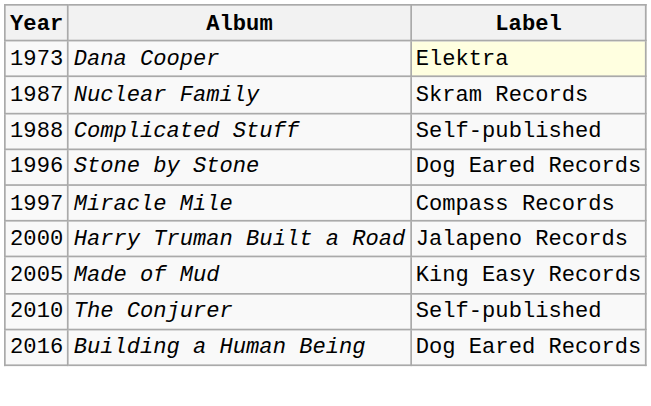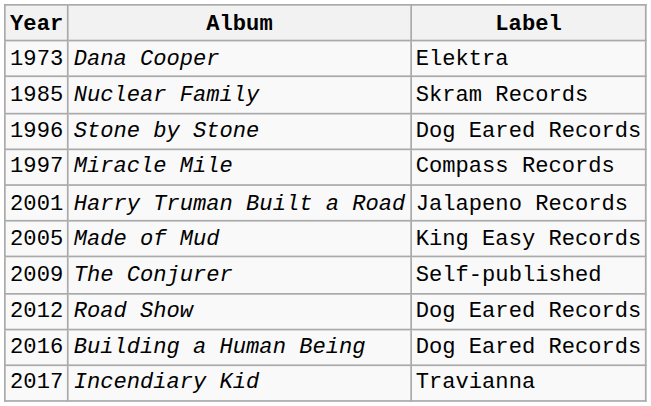 <table class="wikitable">
 <tr>
 <th>Year</th>
 <th>Album</th>
 <th>Label</th>
 </tr>
 <tr>
 <td>1973</td>
 <td><em>Dana Cooper</em></td>
-<td style="background: lightyellow;">Elektra</td>
+<td>Elektra</td>
 </tr>
 <tr>
-<td>1987</td>
+<td>1985</td>
 <td><em>Nuclear Family</em></td>
 <td>Skram Records</td>
-</tr>
-<tr>
-<td>1988</td>
-<td><em>Complicated Stuff</em></td>
-<td>Self-published</td>
 </tr>
 <tr>
 <td>1996</td>
 <td><em>Stone by Stone</em></td>
 <td>Dog Eared Records</td>
 </tr>
 <tr>
 <td>1997</td>
 <td><em>Miracle Mile</em></td>
 <td>Compass Records</td>
 </tr>
 <tr>
-<td>2000</td>
+<td>2001</td>
 <td><em>Harry Truman Built a Road</em></td>
 <td>Jalapeno Records</td>
 </tr>
 <tr>
 <td>2005</td>
 <td><em>Made of Mud</em></td>
 <td>King Easy Records</td>
 </tr>
 <tr>
-<td>2010</td>
+<td>2009</td>
 <td><em>The Conjurer</em></td>
 <td>Self-published</td>
+</tr>
+<tr>
+<td>2012</td>
+<td><em>Road Show</em></td>
+<td>Dog Eared Records</td>
 </tr>
 <tr>
 <td>2016</td>
 <td><em>Building a Human Being</em></td>
 <td>Dog Eared Records</td>
 </tr>
+<tr>
+<td>2017</td>
+<td><em>Incendiary Kid</em></td>
+<td>Travianna</td>
+</tr>
 </table>
